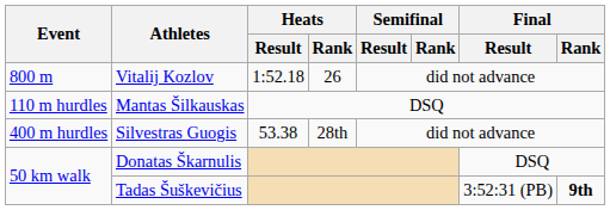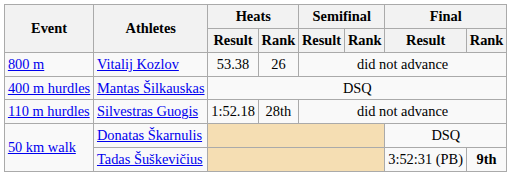 <table class="wikitable" border="1" style="font-size:90%">
 <tr>
 <th rowspan="2">Event</th>
 <th rowspan="2">Athletes</th>
 <th colspan="2">Heats</th>
 <th colspan="2">Semifinal</th>
 <th colspan="2">Final</th>
 </tr>
 <tr>
 <th>Result</th>
 <th>Rank</th>
 <th>Result</th>
 <th>Rank</th>
 <th>Result</th>
 <th>Rank</th>
 </tr>
 <tr>
 <td><a href='#'>800 m</a></td>
 <td><a href='#'>Vitalij Kozlov</a></td>
-<td align=center>1:52.18</td>
+<td align=center>53.38</td>
 <td align=center>26</td>
 <td align=center colspan=4>did not advance</td>
 </tr>
 <tr>
-<td><a href='#'>110 m hurdles</a></td>
+<td><a href='#'>400 m hurdles</a></td>
 <td><a href='#'>Mantas Šilkauskas</a></td>
 <td align=center colspan=6>DSQ</td>
 </tr>
 <tr>
-<td><a href='#'>400 m hurdles</a></td>
+<td><a href='#'>110 m hurdles</a></td>
 <td><a href='#'>Silvestras Guogis</a></td>
-<td align=center>53.38</td>
+<td align=center>1:52.18</td>
 <td align=center>28th</td>
 <td align=center colspan=4>did not advance</td>
 </tr>
 <tr>
 <td rowspan="2"><a href='#'>50 km walk</a></td>
 <td><a href='#'>Donatas Škarnulis</a></td>
 <td align=center colspan="4" bgcolor="wheat"></td>
 <td align=center colspan=2>DSQ</td>
 </tr>
 <tr>
 <td><a href='#'>Tadas Šuškevičius</a></td>
 <td align=center colspan="4" bgcolor="wheat"></td>
 <td align=center>3:52:31 (PB)</td>
 <td align=center><strong>9th</strong></td>
 </tr>
 </table>
